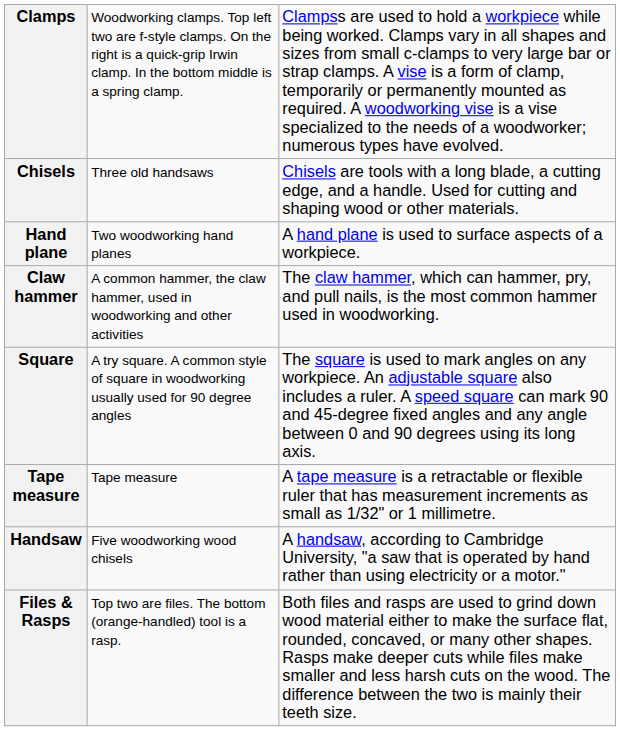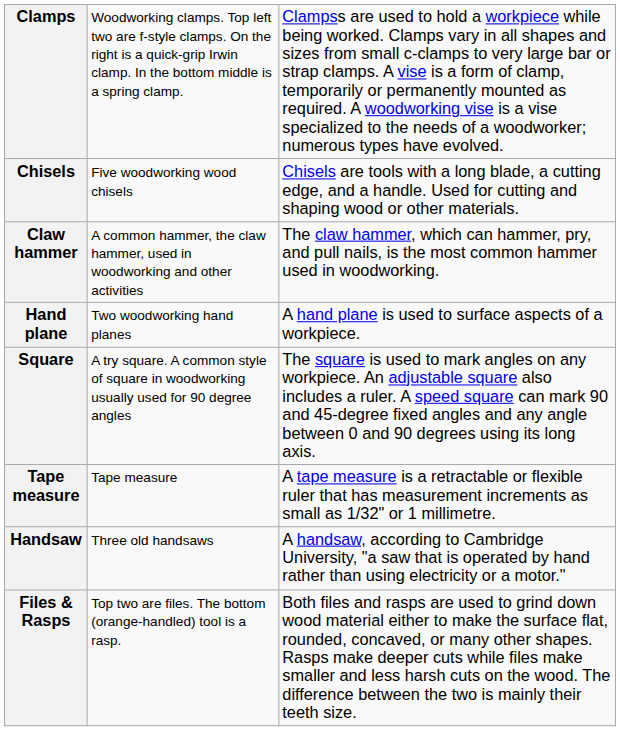 <table class="wikitable" width=600px>
 <tr style="vertical-align: top;">
 <th>Clamps</th>
 <td style="width:180px;"><small>Woodworking clamps. Top left two are f-style clamps. On the right is a quick-grip Irwin clamp. In the bottom middle is a spring clamp.</small></td>
 <td><a href='#'>Clamps</a>s are used to hold a <a href='#'>workpiece</a> while being worked. Clamps vary in all shapes and sizes from small c-clamps to very large bar or strap clamps. A <a href='#'>vise</a> is a form of clamp, temporarily or permanently mounted as required. A <a href='#'>woodworking vise</a> is a vise specialized to the needs of a woodworker; numerous types have evolved.</td>
 </tr>
 <tr style="vertical-align: top;">
 <th>Chisels</th>
-<td><small>Three old handsaws</small></td>
+<td><small>Five woodworking wood chisels</small></td>
 <td><a href='#'>Chisels</a> are tools with a long blade, a cutting edge, and a handle. Used for cutting and shaping wood or other materials.</td>
+</tr>
+<tr style="vertical-align: top;">
+<th>Claw hammer</th>
+<td><small>A common hammer, the claw hammer, used in woodworking and other activities</small></td>
+<td>The <a href='#'>claw hammer</a>, which can hammer, pry, and pull nails, is the most common hammer used in woodworking.</td>
 </tr>
 <tr style="vertical-align: top;">
 <th>Hand plane</th>
 <td><small>Two woodworking hand planes</small></td>
 <td>A <a href='#'>hand plane</a> is used to surface aspects of a workpiece.</td>
-</tr>
-<tr style="vertical-align: top;">
-<th>Claw hammer</th>
-<td><small>A common hammer, the claw hammer, used in woodworking and other activities</small></td>
-<td>The <a href='#'>claw hammer</a>, which can hammer, pry, and pull nails, is the most common hammer used in woodworking.</td>
 </tr>
 <tr style="vertical-align: top;">
 <th>Square</th>
 <td><small>A try square. A common style of square in woodworking usually used for 90 degree angles</small></td>
 <td>The <a href='#'>square</a> is used to mark angles on any workpiece. An <a href='#'>adjustable square</a> also includes a ruler. A <a href='#'>speed square</a> can mark 90 and 45-degree fixed angles and any angle between 0 and 90 degrees using its long axis.</td>
 </tr>
 <tr style="vertical-align: top;">
 <th>Tape measure</th>
 <td><small>Tape measure</small></td>
 <td>A <a href='#'>tape measure</a> is a retractable or flexible ruler that has measurement increments as small as 1/32" or 1 millimetre.</td>
 </tr>
 <tr style="vertical-align: top;">
 <th>Handsaw</th>
-<td><small>Five woodworking wood chisels</small></td>
+<td><small>Three old handsaws</small></td>
 <td>A <a href='#'>handsaw</a>, according to Cambridge University, "a saw that is operated by hand rather than using electricity or a motor."</td>
 </tr>
 <tr style="vertical-align: top;">
 <th>Files & Rasps</th>
 <td><small>Top two are files. The bottom (orange-handled) tool is a rasp.</small></td>
 <td>Both files and rasps are used to grind down wood material either to make the surface flat, rounded, concaved, or many other shapes. Rasps make deeper cuts while files make smaller and less harsh cuts on the wood. The difference between the two is mainly their teeth size.</td>
 </tr>
 </table>
